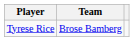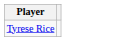 <table class="wikitable">
 <tr>
 <th>Player</th>
-<th>Team</th>
 <th></th>
 </tr>
 <tr>
 <td> <a href='#'>Tyrese Rice</a></td>
-<td> <a href='#'>Brose Bamberg</a></td>
 <td align=center></td>
 </tr>
 </table>
